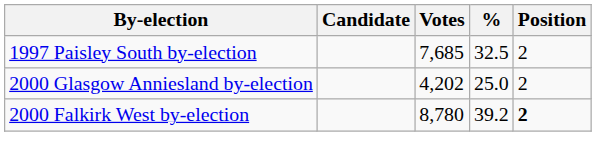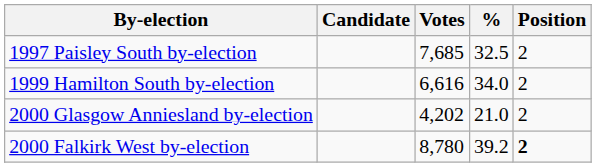 <table class="wikitable sortable">
 <tr>
 <th>By-election</th>
 <th>Candidate</th>
 <th>Votes</th>
 <th>%</th>
 <th>Position</th>
 </tr>
 <tr>
 <td><a href='#'>1997 Paisley South by-election</a></td>
 <td></td>
 <td>7,685</td>
 <td>32.5</td>
 <td>2</td>
 </tr>
 <tr>
+<td><a href='#'>1999 Hamilton South by-election</a></td>
+<td></td>
+<td>6,616</td>
+<td>34.0</td>
+<td>2</td>
+</tr>
+<tr>
 <td><a href='#'>2000 Glasgow Anniesland by-election</a></td>
 <td></td>
 <td>4,202</td>
-<td>25.0</td>
+<td>21.0</td>
 <td>2</td>
 </tr>
 <tr>
 <td><a href='#'>2000 Falkirk West by-election</a></td>
 <td></td>
 <td>8,780</td>
 <td>39.2</td>
 <td><strong>2</strong></td>
 </tr>
 </table>
